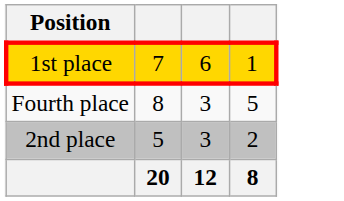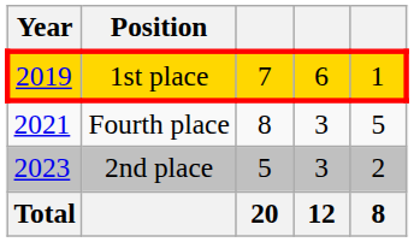 <table class="wikitable" style="text-align: center;">
 <tr>
+<th>Year</th>
 <th>Position</th>
 <th width=25px></th>
 <th width=25px></th>
 <th width=25px></th>
 </tr>
 <tr bgcolor="#FFD700" style="border: 3px solid red">
+<td style="text-align: left;"> <a href='#'>2019</a></td>
 <td>1st place</td>
 <td>7</td>
 <td>6</td>
 <td>1</td>
 </tr>
 <tr>
+<td style="text-align: left;"> <a href='#'>2021</a></td>
 <td>Fourth place</td>
 <td>8</td>
 <td>3</td>
 <td>5</td>
 </tr>
 <tr bgcolor=silver>
+<td style="text-align: left;"> <a href='#'>2023</a></td>
 <td>2nd place</td>
 <td>5</td>
 <td>3</td>
 <td>2</td>
 </tr>
 <tr>
+<th>Total</th>
 <th></th>
 <th>20</th>
 <th>12</th>
 <th>8</th>
 </tr>
 </table>
